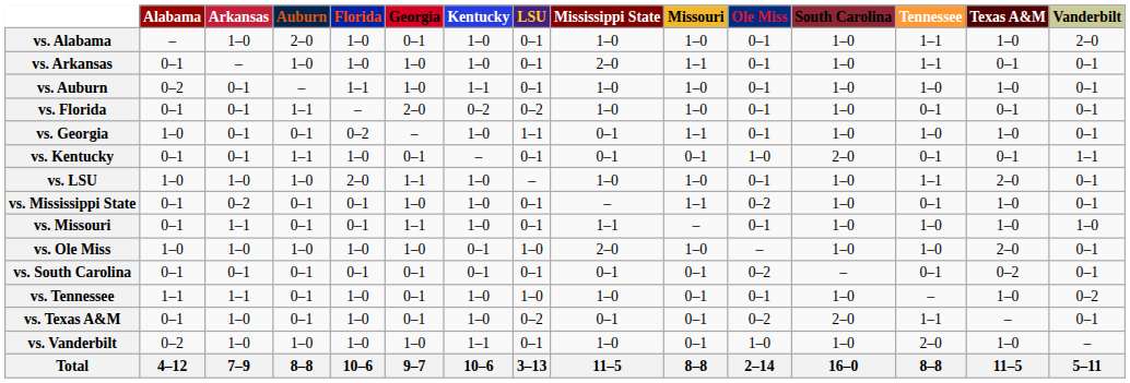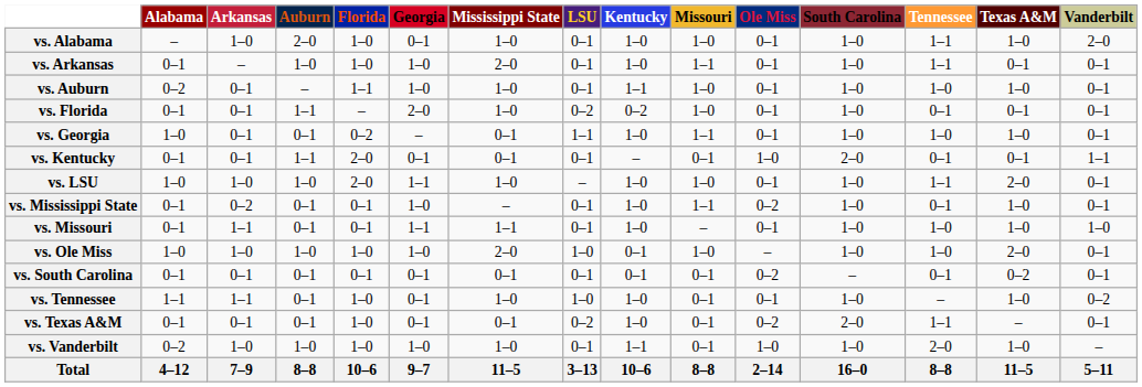 <table class="wikitable" style="white-space:nowrap;font-size:70%;">
 <tr>
 <th colspan=1 style="background:white; border-top-style:hidden; border-left-style:hidden;"   width=75> </th>
 <th style="background:#990000; color:#FFFFFF;"  width=75>Alabama</th>
 <th style="background:#C41E3A; color:#FFFFFF;"  width=75>Arkansas</th>
 <th style="background:#03244D; color:#DD550C;"  width=75>Auburn</th>
 <th style="background:#0021A5; color:#FF4A00;"  width=75>Florida</th>
 <th style="background:#D60022; color:#000000;"  width=75>Georgia</th>
+<th style="background:#800000; color:#FFFFFF;"  width=75>Mississippi State</th>
+<th style="background:#461D7C; color:#FDD023;"  width=75>LSU</th>
 <th style="background:#273BE2; color:#FFFFFF;"  width=75>Kentucky</th>
-<th style="background:#461D7C; color:#FDD023;"  width=75>LSU</th>
-<th style="background:#800000; color:#FFFFFF;"  width=75>Mississippi State</th>
 <th style="background:#F1B82D; color:#000000;"  width=75>Missouri</th>
 <th style="background:#002B7F; color:#DC143C;"  width=75>Ole Miss</th>
 <th style="background:#8C2633; color:#000000;"  width=75>South Carolina</th>
 <th style="background:#FF9933; color:#FFFFFF;"  width=75>Tennessee</th>
 <th style="background:#500000; color:#FFFFFF;"  width=75>Texas A&M</th>
 <th style="background:#CCCC99; color:#000000;"  width=75>Vanderbilt</th>
 </tr>
 <tr style="text-align:center;">
 <th>vs. Alabama</th>
 <td>–</td>
 <td>1–0</td>
 <td>2–0</td>
 <td>1–0</td>
 <td>0–1</td>
 <td>1–0</td>
 <td>0–1</td>
 <td>1–0</td>
 <td>1–0</td>
 <td>0–1</td>
 <td>1–0</td>
 <td>1–1</td>
 <td>1–0</td>
 <td>2–0</td>
 </tr>
 <tr style="text-align:center;">
 <th>vs. Arkansas</th>
 <td>0–1</td>
 <td>–</td>
 <td>1–0</td>
 <td>1–0</td>
 <td>1–0</td>
+<td>2–0</td>
+<td>0–1</td>
 <td>1–0</td>
-<td>0–1</td>
-<td>2–0</td>
 <td>1–1</td>
 <td>0–1</td>
 <td>1–0</td>
 <td>1–1</td>
 <td>0–1</td>
 <td>0–1</td>
 </tr>
 <tr style="text-align:center;">
 <th>vs. Auburn</th>
 <td>0–2</td>
 <td>0–1</td>
 <td>–</td>
 <td>1–1</td>
 <td>1–0</td>
+<td>1–0</td>
+<td>0–1</td>
 <td>1–1</td>
-<td>0–1</td>
-<td>1–0</td>
 <td>1–0</td>
 <td>0–1</td>
 <td>1–0</td>
 <td>1–0</td>
 <td>1–0</td>
 <td>0–1</td>
 </tr>
 <tr style="text-align:center;">
 <th>vs. Florida</th>
 <td>0–1</td>
 <td>0–1</td>
 <td>1–1</td>
 <td>–</td>
 <td>2–0</td>
+<td>1–0</td>
 <td>0–2</td>
 <td>0–2</td>
-<td>1–0</td>
 <td>1–0</td>
 <td>0–1</td>
 <td>1–0</td>
 <td>0–1</td>
 <td>0–1</td>
 <td>0–1</td>
 </tr>
 <tr style="text-align:center;">
 <th>vs. Georgia</th>
 <td>1–0</td>
 <td>0–1</td>
 <td>0–1</td>
 <td>0–2</td>
 <td>–</td>
+<td>0–1</td>
+<td>1–1</td>
 <td>1–0</td>
-<td>1–1</td>
-<td>0–1</td>
 <td>1–1</td>
 <td>0–1</td>
 <td>1–0</td>
 <td>1–0</td>
 <td>1–0</td>
 <td>0–1</td>
 </tr>
 <tr style="text-align:center;">
 <th>vs. Kentucky</th>
 <td>0–1</td>
 <td>0–1</td>
 <td>1–1</td>
-<td>1–0</td>
+<td>2–0</td>
+<td>0–1</td>
+<td>0–1</td>
 <td>0–1</td>
 <td>–</td>
-<td>0–1</td>
-<td>0–1</td>
 <td>0–1</td>
 <td>1–0</td>
 <td>2–0</td>
 <td>0–1</td>
 <td>0–1</td>
 <td>1–1</td>
 </tr>
 <tr style="text-align:center;">
 <th>vs. LSU</th>
 <td>1–0</td>
 <td>1–0</td>
 <td>1–0</td>
 <td>2–0</td>
 <td>1–1</td>
 <td>1–0</td>
 <td>–</td>
 <td>1–0</td>
 <td>1–0</td>
 <td>0–1</td>
 <td>1–0</td>
 <td>1–1</td>
 <td>2–0</td>
 <td>0–1</td>
 </tr>
 <tr style="text-align:center;">
 <th>vs. Mississippi State</th>
 <td>0–1</td>
 <td>0–2</td>
 <td>0–1</td>
 <td>0–1</td>
 <td>1–0</td>
+<td>–</td>
+<td>0–1</td>
 <td>1–0</td>
-<td>0–1</td>
-<td>–</td>
 <td>1–1</td>
 <td>0–2</td>
 <td>1–0</td>
 <td>0–1</td>
 <td>1–0</td>
 <td>0–1</td>
 </tr>
 <tr style="text-align:center;">
 <th>vs. Missouri</th>
 <td>0–1</td>
 <td>1–1</td>
 <td>0–1</td>
 <td>0–1</td>
 <td>1–1</td>
+<td>1–1</td>
+<td>0–1</td>
 <td>1–0</td>
-<td>0–1</td>
-<td>1–1</td>
 <td>–</td>
 <td>0–1</td>
 <td>1–0</td>
 <td>1–0</td>
 <td>1–0</td>
 <td>1–0</td>
 </tr>
 <tr style="text-align:center;">
 <th>vs. Ole Miss</th>
 <td>1–0</td>
 <td>1–0</td>
 <td>1–0</td>
 <td>1–0</td>
 <td>1–0</td>
+<td>2–0</td>
+<td>1–0</td>
 <td>0–1</td>
-<td>1–0</td>
-<td>2–0</td>
 <td>1–0</td>
 <td>–</td>
 <td>1–0</td>
 <td>1–0</td>
 <td>2–0</td>
 <td>0–1</td>
 </tr>
 <tr style="text-align:center;">
 <th>vs. South Carolina</th>
 <td>0–1</td>
 <td>0–1</td>
 <td>0–1</td>
 <td>0–1</td>
 <td>0–1</td>
 <td>0–1</td>
 <td>0–1</td>
 <td>0–1</td>
 <td>0–1</td>
 <td>0–2</td>
 <td>–</td>
 <td>0–1</td>
 <td>0–2</td>
 <td>0–1</td>
 </tr>
 <tr style="text-align:center;">
 <th>vs. Tennessee</th>
 <td>1–1</td>
 <td>1–1</td>
 <td>0–1</td>
 <td>1–0</td>
 <td>0–1</td>
 <td>1–0</td>
 <td>1–0</td>
 <td>1–0</td>
 <td>0–1</td>
 <td>0–1</td>
 <td>1–0</td>
 <td>–</td>
 <td>1–0</td>
 <td>0–2</td>
 </tr>
 <tr style="text-align:center;">
 <th>vs. Texas A&M</th>
 <td>0–1</td>
-<td>1–0</td>
+<td>0–1</td>
 <td>0–1</td>
 <td>1–0</td>
 <td>0–1</td>
+<td>0–1</td>
+<td>0–2</td>
 <td>1–0</td>
-<td>0–2</td>
-<td>0–1</td>
 <td>0–1</td>
 <td>0–2</td>
 <td>2–0</td>
 <td>1–1</td>
 <td>–</td>
 <td>0–1</td>
 </tr>
 <tr style="text-align:center;">
 <th>vs. Vanderbilt</th>
 <td>0–2</td>
 <td>1–0</td>
 <td>1–0</td>
 <td>1–0</td>
 <td>1–0</td>
+<td>1–0</td>
+<td>0–1</td>
 <td>1–1</td>
-<td>0–1</td>
-<td>1–0</td>
 <td>0–1</td>
 <td>1–0</td>
 <td>1–0</td>
 <td>2–0</td>
 <td>1–0</td>
 <td>–<br></td>
 </tr>
 <tr style="text-align:center;">
 <th>Total</th>
 <th>4–12</th>
 <th>7–9</th>
 <th>8–8</th>
 <th>10–6</th>
 <th>9–7</th>
+<th>11–5</th>
+<th>3–13</th>
 <th>10–6</th>
-<th>3–13</th>
-<th>11–5</th>
 <th>8–8</th>
 <th>2–14</th>
 <th>16–0</th>
 <th>8–8</th>
 <th>11–5</th>
 <th>5–11</th>
 </tr>
 </table>
